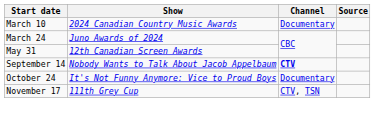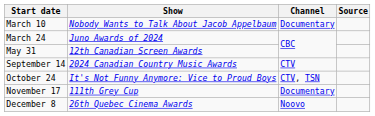 <table class="wikitable">
 <tr>
 <th>Start date</th>
 <th>Show</th>
 <th>Channel</th>
 <th>Source</th>
 </tr>
 <tr>
 <td>March 10</td>
-<td><em><a href='#'>2024 Canadian Country Music Awards</a></em></td>
+<td><em><a href='#'>Nobody Wants to Talk About Jacob Appelbaum</a></em></td>
 <td><a href='#'>Documentary</a></td>
 <td></td>
 </tr>
 <tr>
 <td>March 24</td>
 <td><em><a href='#'>Juno Awards of 2024</a></em></td>
 <td rowspan=2><a href='#'>CBC</a></td>
 <td></td>
 </tr>
 <tr>
 <td>May 31</td>
 <td><em><a href='#'>12th Canadian Screen Awards</a></em></td>
 <td></td>
 </tr>
 <tr>
 <td>September 14</td>
-<td><em><a href='#'>Nobody Wants to Talk About Jacob Appelbaum</a></em></td>
-<td><strong><a href='#'>CTV</a></strong></td>
+<td><em><a href='#'>2024 Canadian Country Music Awards</a></em></td>
+<td><a href='#'>CTV</a></td>
 <td></td>
 </tr>
 <tr>
 <td>October 24</td>
 <td><em><a href='#'>It's Not Funny Anymore: Vice to Proud Boys</a></em></td>
-<td><a href='#'>Documentary</a></td>
+<td><a href='#'>CTV</a>, <a href='#'>TSN</a></td>
 <td></td>
 </tr>
 <tr>
 <td>November 17</td>
 <td><em><a href='#'>111th Grey Cup</a></em></td>
-<td><a href='#'>CTV</a>, <a href='#'>TSN</a></td>
+<td><a href='#'>Documentary</a></td>
+<td></td>
+</tr>
+<tr>
+<td>December 8</td>
+<td><em><a href='#'>26th Quebec Cinema Awards</a></em></td>
+<td><a href='#'>Noovo</a></td>
 <td></td>
 </tr>
 </table>
